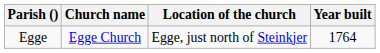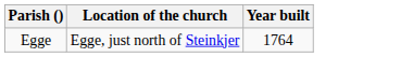 <table class="wikitable" style="text-align:center">
 <tr>
 <th>Parish ()</th>
-<th>Church name</th>
 <th>Location of the church</th>
 <th>Year built</th>
 </tr>
 <tr>
 <td rowspan="1">Egge</td>
-<td><a href='#'>Egge Church</a></td>
 <td>Egge, just north of <a href='#'>Steinkjer</a></td>
 <td>1764</td>
 </tr>
 </table>
